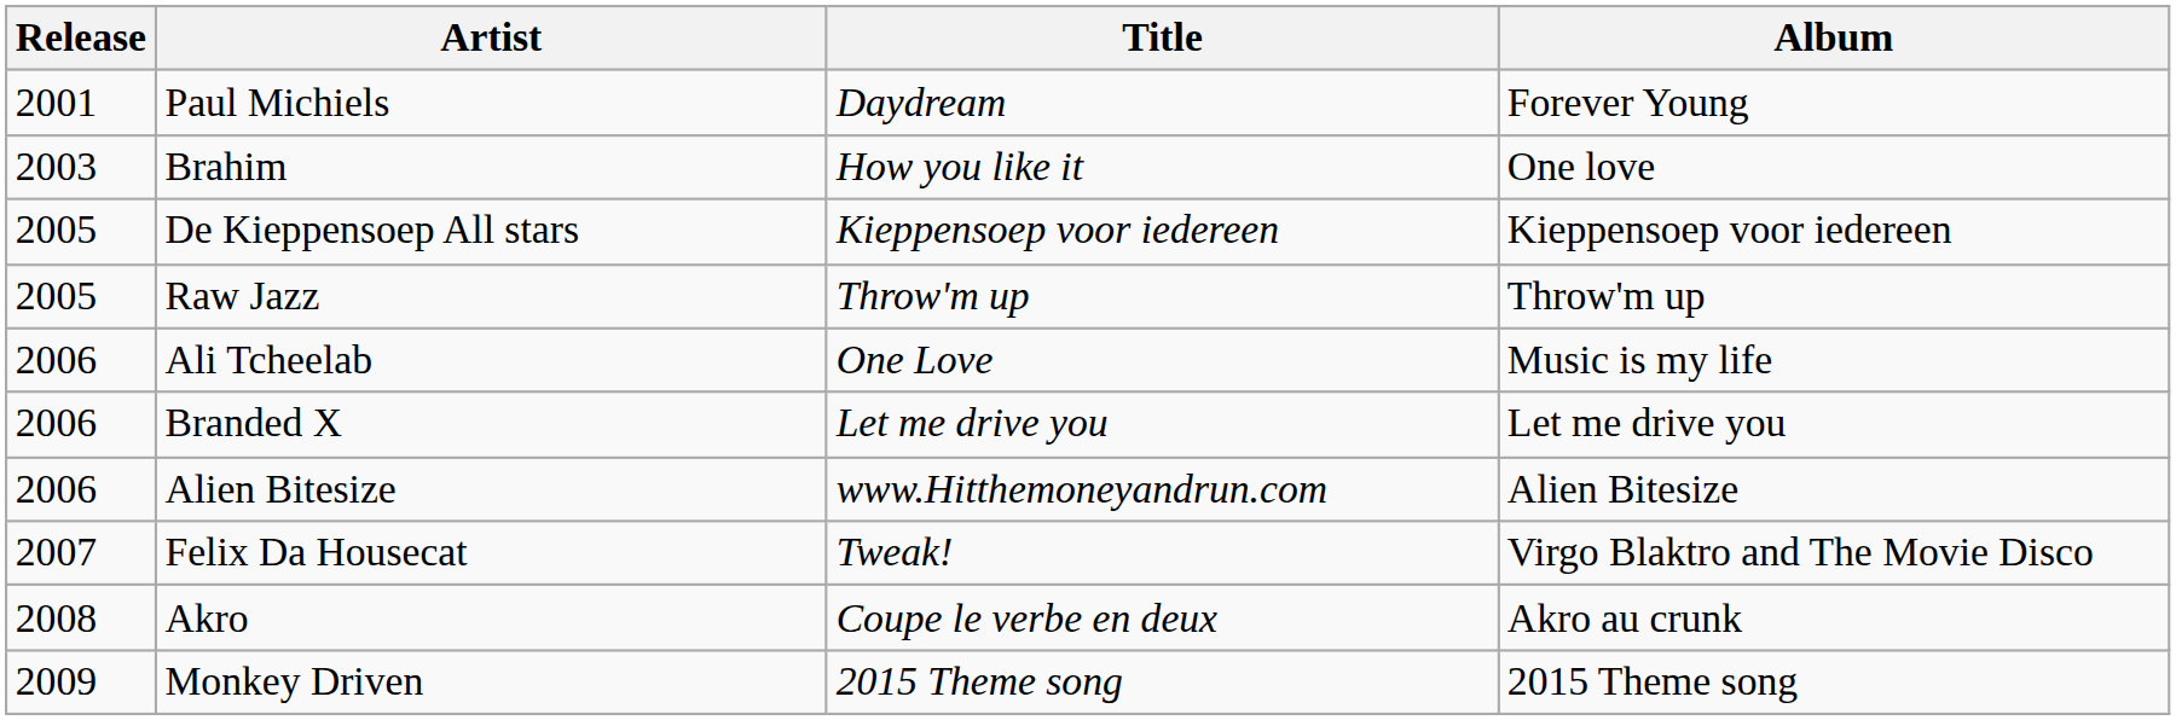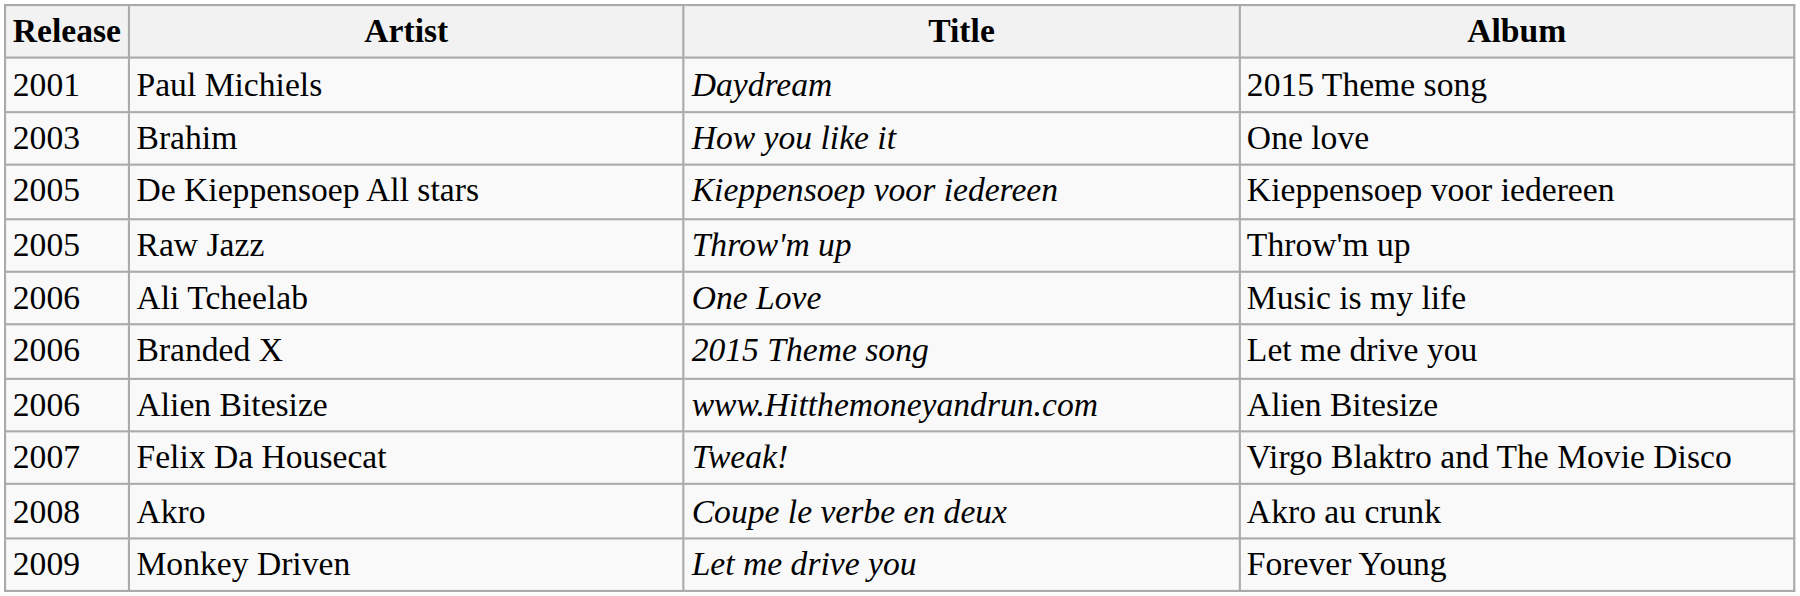 <table class="wikitable">
 <tr>
 <th><strong>Release</strong></th>
 <th style="width:257px;"><strong>Artist</strong></th>
 <th style="width:257px;"><strong>Title</strong></th>
 <th style="width:257px;"><strong>Album</strong></th>
 </tr>
 <tr>
 <td>2001</td>
 <td>Paul Michiels</td>
 <td><em>Daydream</em></td>
-<td>Forever Young</td>
+<td>2015 Theme song</td>
 </tr>
 <tr>
 <td>2003</td>
 <td>Brahim</td>
 <td><em>How you like it</em></td>
 <td>One love</td>
 </tr>
 <tr>
 <td>2005</td>
 <td>De Kieppensoep All stars</td>
 <td><em>Kieppensoep voor iedereen</em></td>
 <td>Kieppensoep voor iedereen</td>
 </tr>
 <tr>
 <td>2005</td>
 <td>Raw Jazz</td>
 <td><em>Throw'm up</em></td>
 <td>Throw'm up</td>
 </tr>
 <tr>
 <td>2006</td>
 <td>Ali Tcheelab</td>
 <td><em>One Love</em></td>
 <td>Music is my life</td>
 </tr>
 <tr>
 <td>2006</td>
 <td>Branded X</td>
-<td><em>Let me drive you</em></td>
+<td><em>2015 Theme song</em></td>
 <td>Let me drive you</td>
 </tr>
 <tr>
 <td>2006</td>
 <td>Alien Bitesize</td>
 <td><em>www.Hitthemoneyandrun.com</em></td>
 <td>Alien Bitesize</td>
 </tr>
 <tr>
 <td>2007</td>
 <td>Felix Da Housecat</td>
 <td><em>Tweak!</em></td>
 <td>Virgo Blaktro and The Movie Disco</td>
 </tr>
 <tr>
 <td>2008</td>
 <td>Akro</td>
 <td><em>Coupe le verbe en deux</em></td>
 <td>Akro au crunk</td>
 </tr>
 <tr>
 <td>2009</td>
 <td>Monkey Driven</td>
-<td><em>2015 Theme song</em></td>
-<td>2015 Theme song</td>
+<td><em>Let me drive you</em></td>
+<td>Forever Young</td>
 </tr>
 </table>
